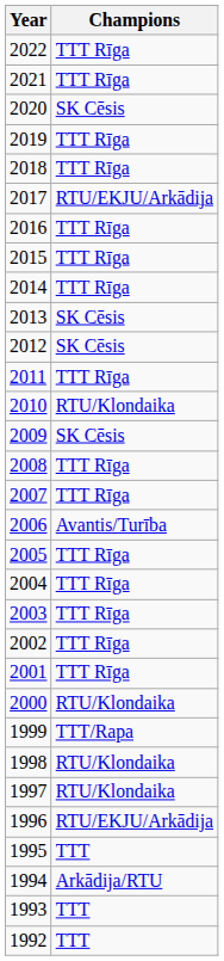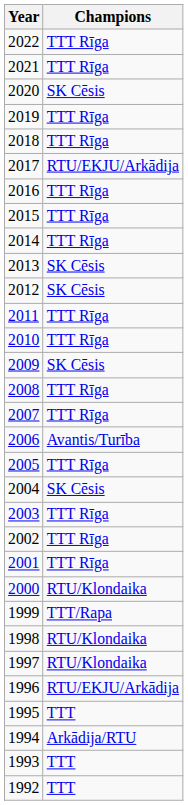 <table class="wikitable">
 <tr>
 <th>Year</th>
 <th>Champions</th>
 </tr>
 <tr>
 <td>2022</td>
 <td><a href='#'>TTT Rīga</a></td>
 </tr>
 <tr>
 <td>2021</td>
 <td><a href='#'>TTT Rīga</a></td>
 </tr>
 <tr>
 <td>2020</td>
 <td><a href='#'>SK Cēsis</a></td>
 </tr>
 <tr>
 <td>2019</td>
 <td><a href='#'>TTT Rīga</a></td>
 </tr>
 <tr>
 <td>2018</td>
 <td><a href='#'>TTT Rīga</a></td>
 </tr>
 <tr>
 <td>2017</td>
 <td><a href='#'>RTU/EKJU/Arkādija</a></td>
 </tr>
 <tr>
 <td>2016</td>
 <td><a href='#'>TTT Rīga</a></td>
 </tr>
 <tr>
 <td>2015</td>
 <td><a href='#'>TTT Rīga</a></td>
 </tr>
 <tr>
 <td>2014</td>
 <td><a href='#'>TTT Rīga</a></td>
 </tr>
 <tr>
 <td>2013</td>
 <td><a href='#'>SK Cēsis</a></td>
 </tr>
 <tr>
 <td>2012</td>
 <td><a href='#'>SK Cēsis</a></td>
 </tr>
 <tr>
 <td><a href='#'>2011</a></td>
 <td><a href='#'>TTT Rīga</a></td>
 </tr>
 <tr>
 <td><a href='#'>2010</a></td>
-<td><a href='#'>RTU/Klondaika</a></td>
+<td><a href='#'>TTT Rīga</a></td>
 </tr>
 <tr>
 <td><a href='#'>2009</a></td>
 <td><a href='#'>SK Cēsis</a></td>
 </tr>
 <tr>
 <td><a href='#'>2008</a></td>
 <td><a href='#'>TTT Rīga</a></td>
 </tr>
 <tr>
 <td><a href='#'>2007</a></td>
 <td><a href='#'>TTT Rīga</a></td>
 </tr>
 <tr>
 <td><a href='#'>2006</a></td>
 <td><a href='#'>Avantis/Turība</a></td>
 </tr>
 <tr>
 <td><a href='#'>2005</a></td>
 <td><a href='#'>TTT Rīga</a></td>
 </tr>
 <tr>
 <td>2004</td>
-<td><a href='#'>TTT Rīga</a></td>
+<td><a href='#'>SK Cēsis</a></td>
 </tr>
 <tr>
 <td><a href='#'>2003</a></td>
 <td><a href='#'>TTT Rīga</a></td>
 </tr>
 <tr>
 <td>2002</td>
 <td><a href='#'>TTT Rīga</a></td>
 </tr>
 <tr>
 <td><a href='#'>2001</a></td>
 <td><a href='#'>TTT Rīga</a></td>
 </tr>
 <tr>
 <td><a href='#'>2000</a></td>
 <td><a href='#'>RTU/Klondaika</a></td>
 </tr>
 <tr>
 <td>1999</td>
 <td><a href='#'>TTT/Rapa</a></td>
 </tr>
 <tr>
 <td>1998</td>
 <td><a href='#'>RTU/Klondaika</a></td>
 </tr>
 <tr>
 <td>1997</td>
 <td><a href='#'>RTU/Klondaika</a></td>
 </tr>
 <tr>
 <td>1996</td>
 <td><a href='#'>RTU/EKJU/Arkādija</a></td>
 </tr>
 <tr>
 <td>1995</td>
 <td><a href='#'>TTT</a></td>
 </tr>
 <tr>
 <td>1994</td>
 <td><a href='#'>Arkādija/RTU</a></td>
 </tr>
 <tr>
 <td>1993</td>
 <td><a href='#'>TTT</a></td>
 </tr>
 <tr>
 <td>1992</td>
 <td><a href='#'>TTT</a></td>
 </tr>
 </table>
